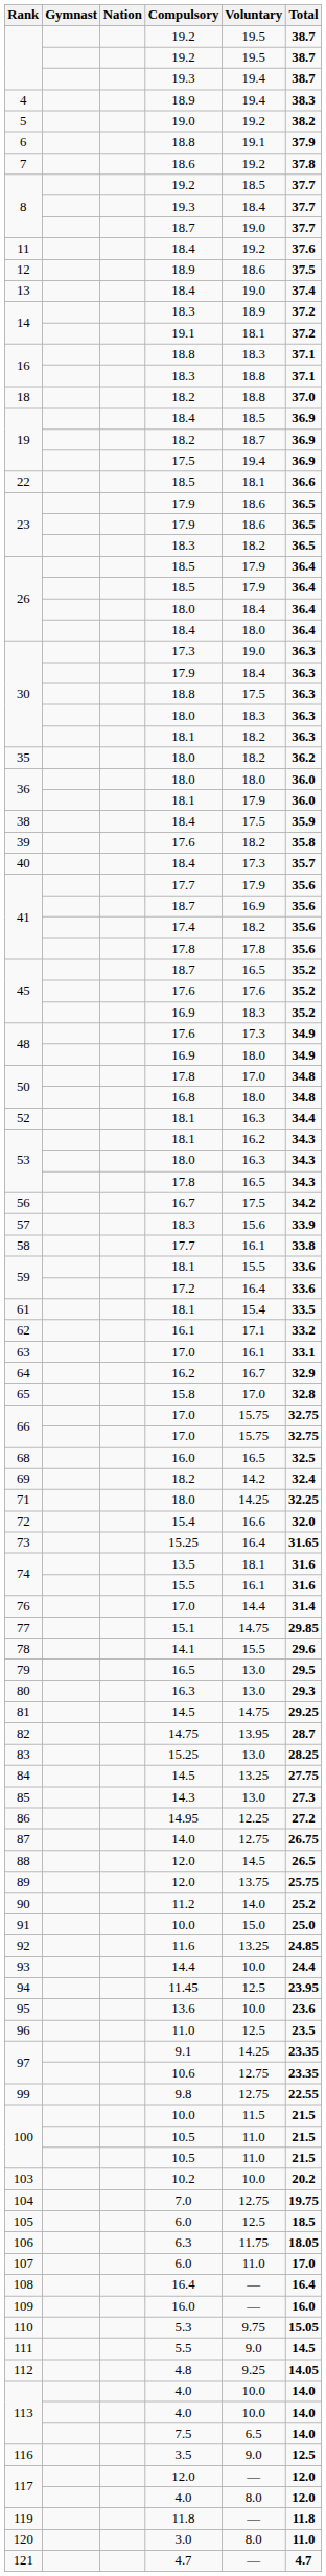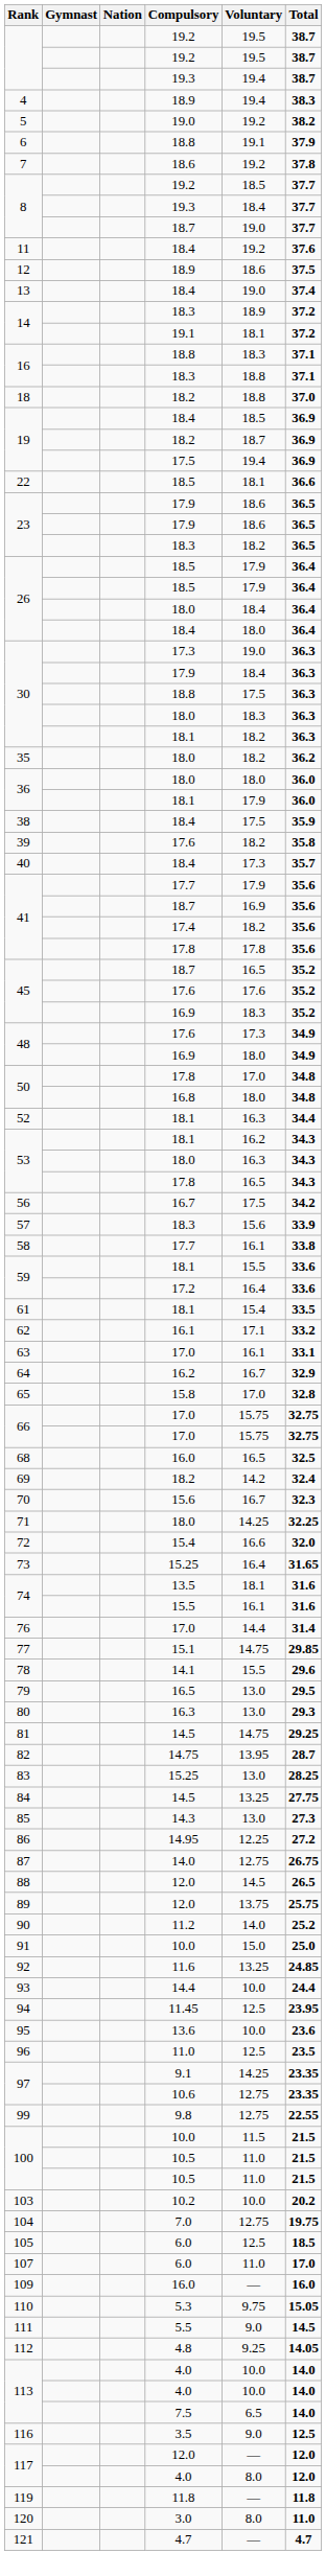 <table class="wikitable sortable" style="text-align:center">
 <tr>
 <th>Rank</th>
 <th>Gymnast</th>
 <th>Nation</th>
 <th>Compulsory</th>
 <th>Voluntary</th>
 <th>Total</th>
 </tr>
 <tr>
 <td rowspan=3></td>
 <td align=left></td>
 <td align="left"></td>
 <td>19.2</td>
 <td>19.5</td>
 <td><strong>38.7</strong></td>
 </tr>
 <tr>
 <td align="left"></td>
 <td align="left"></td>
 <td>19.2</td>
 <td>19.5</td>
 <td><strong>38.7</strong></td>
 </tr>
 <tr>
 <td align=left></td>
 <td align="left"></td>
 <td>19.3</td>
 <td>19.4</td>
 <td><strong>38.7</strong></td>
 </tr>
 <tr>
 <td>4</td>
 <td align=left></td>
 <td align="left"></td>
 <td>18.9</td>
 <td>19.4</td>
 <td><strong>38.3</strong></td>
 </tr>
 <tr>
 <td>5</td>
 <td align="left"></td>
 <td align="left"></td>
 <td>19.0</td>
 <td>19.2</td>
 <td><strong>38.2</strong></td>
 </tr>
 <tr>
 <td>6</td>
 <td align=left></td>
 <td align="left"></td>
 <td>18.8</td>
 <td>19.1</td>
 <td><strong>37.9</strong></td>
 </tr>
 <tr>
 <td>7</td>
 <td align=left></td>
 <td align="left"></td>
 <td>18.6</td>
 <td>19.2</td>
 <td><strong>37.8</strong></td>
 </tr>
 <tr>
 <td rowspan=3>8</td>
 <td align=left></td>
 <td align="left"></td>
 <td>19.2</td>
 <td>18.5</td>
 <td><strong>37.7</strong></td>
 </tr>
 <tr>
 <td align=left></td>
 <td align="left"></td>
 <td>19.3</td>
 <td>18.4</td>
 <td><strong>37.7</strong></td>
 </tr>
 <tr>
 <td align=left></td>
 <td align="left"></td>
 <td>18.7</td>
 <td>19.0</td>
 <td><strong>37.7</strong></td>
 </tr>
 <tr>
 <td>11</td>
 <td align="left"></td>
 <td align="left"></td>
 <td>18.4</td>
 <td>19.2</td>
 <td><strong>37.6</strong></td>
 </tr>
 <tr>
 <td>12</td>
 <td align=left></td>
 <td align="left"></td>
 <td>18.9</td>
 <td>18.6</td>
 <td><strong>37.5</strong></td>
 </tr>
 <tr>
 <td>13</td>
 <td align=left></td>
 <td align="left"></td>
 <td>18.4</td>
 <td>19.0</td>
 <td><strong>37.4</strong></td>
 </tr>
 <tr>
 <td rowspan=2>14</td>
 <td align=left></td>
 <td align="left"></td>
 <td>18.3</td>
 <td>18.9</td>
 <td><strong>37.2</strong></td>
 </tr>
 <tr>
 <td align=left></td>
 <td align="left"></td>
 <td>19.1</td>
 <td>18.1</td>
 <td><strong>37.2</strong></td>
 </tr>
 <tr>
 <td rowspan=2>16</td>
 <td align=left></td>
 <td align="left"></td>
 <td>18.8</td>
 <td>18.3</td>
 <td><strong>37.1</strong></td>
 </tr>
 <tr>
 <td align=left></td>
 <td align="left"></td>
 <td>18.3</td>
 <td>18.8</td>
 <td><strong>37.1</strong></td>
 </tr>
 <tr>
 <td>18</td>
 <td align=left></td>
 <td align="left"></td>
 <td>18.2</td>
 <td>18.8</td>
 <td><strong>37.0</strong></td>
 </tr>
 <tr>
 <td rowspan=3>19</td>
 <td align=left></td>
 <td align="left"></td>
 <td>18.4</td>
 <td>18.5</td>
 <td><strong>36.9</strong></td>
 </tr>
 <tr>
 <td align=left></td>
 <td align="left"></td>
 <td>18.2</td>
 <td>18.7</td>
 <td><strong>36.9</strong></td>
 </tr>
 <tr>
 <td align=left></td>
 <td align="left"></td>
 <td>17.5</td>
 <td>19.4</td>
 <td><strong>36.9</strong></td>
 </tr>
 <tr>
 <td>22</td>
 <td align=left></td>
 <td align="left"></td>
 <td>18.5</td>
 <td>18.1</td>
 <td><strong>36.6</strong></td>
 </tr>
 <tr>
 <td rowspan=3>23</td>
 <td align=left></td>
 <td align="left"></td>
 <td>17.9</td>
 <td>18.6</td>
 <td><strong>36.5</strong></td>
 </tr>
 <tr>
 <td align=left></td>
 <td align="left"></td>
 <td>17.9</td>
 <td>18.6</td>
 <td><strong>36.5</strong></td>
 </tr>
 <tr>
 <td align=left></td>
 <td align="left"></td>
 <td>18.3</td>
 <td>18.2</td>
 <td><strong>36.5</strong></td>
 </tr>
 <tr>
 <td rowspan=4>26</td>
 <td align=left></td>
 <td align="left"></td>
 <td>18.5</td>
 <td>17.9</td>
 <td><strong>36.4</strong></td>
 </tr>
 <tr>
 <td align=left></td>
 <td align="left"></td>
 <td>18.5</td>
 <td>17.9</td>
 <td><strong>36.4</strong></td>
 </tr>
 <tr>
 <td align="left"></td>
 <td align="left"></td>
 <td>18.0</td>
 <td>18.4</td>
 <td><strong>36.4</strong></td>
 </tr>
 <tr>
 <td align=left></td>
 <td align="left"></td>
 <td>18.4</td>
 <td>18.0</td>
 <td><strong>36.4</strong></td>
 </tr>
 <tr>
 <td rowspan=5>30</td>
 <td align=left></td>
 <td align="left"></td>
 <td>17.3</td>
 <td>19.0</td>
 <td><strong>36.3</strong></td>
 </tr>
 <tr>
 <td align=left></td>
 <td align="left"></td>
 <td>17.9</td>
 <td>18.4</td>
 <td><strong>36.3</strong></td>
 </tr>
 <tr>
 <td align="left"></td>
 <td align="left"></td>
 <td>18.8</td>
 <td>17.5</td>
 <td><strong>36.3</strong></td>
 </tr>
 <tr>
 <td align=left></td>
 <td align="left"></td>
 <td>18.0</td>
 <td>18.3</td>
 <td><strong>36.3</strong></td>
 </tr>
 <tr>
 <td align="left"></td>
 <td align="left"></td>
 <td>18.1</td>
 <td>18.2</td>
 <td><strong>36.3</strong></td>
 </tr>
 <tr>
 <td>35</td>
 <td align=left></td>
 <td align="left"></td>
 <td>18.0</td>
 <td>18.2</td>
 <td><strong>36.2</strong></td>
 </tr>
 <tr>
 <td rowspan=2>36</td>
 <td align=left></td>
 <td align="left"></td>
 <td>18.0</td>
 <td>18.0</td>
 <td><strong>36.0</strong></td>
 </tr>
 <tr>
 <td align=left></td>
 <td align="left"></td>
 <td>18.1</td>
 <td>17.9</td>
 <td><strong>36.0</strong></td>
 </tr>
 <tr>
 <td>38</td>
 <td align=left></td>
 <td align="left"></td>
 <td>18.4</td>
 <td>17.5</td>
 <td><strong>35.9</strong></td>
 </tr>
 <tr>
 <td>39</td>
 <td align=left></td>
 <td align="left"></td>
 <td>17.6</td>
 <td>18.2</td>
 <td><strong>35.8</strong></td>
 </tr>
 <tr>
 <td>40</td>
 <td align=left></td>
 <td align="left"></td>
 <td>18.4</td>
 <td>17.3</td>
 <td><strong>35.7</strong></td>
 </tr>
 <tr>
 <td rowspan=4>41</td>
 <td align="left"></td>
 <td align="left"></td>
 <td>17.7</td>
 <td>17.9</td>
 <td><strong>35.6</strong></td>
 </tr>
 <tr>
 <td align=left></td>
 <td align="left"></td>
 <td>18.7</td>
 <td>16.9</td>
 <td><strong>35.6</strong></td>
 </tr>
 <tr>
 <td align="left"></td>
 <td align="left"></td>
 <td>17.4</td>
 <td>18.2</td>
 <td><strong>35.6</strong></td>
 </tr>
 <tr>
 <td align=left></td>
 <td align="left"></td>
 <td>17.8</td>
 <td>17.8</td>
 <td><strong>35.6</strong></td>
 </tr>
 <tr>
 <td rowspan=3>45</td>
 <td align=left></td>
 <td align="left"></td>
 <td>18.7</td>
 <td>16.5</td>
 <td><strong>35.2</strong></td>
 </tr>
 <tr>
 <td align=left></td>
 <td align="left"></td>
 <td>17.6</td>
 <td>17.6</td>
 <td><strong>35.2</strong></td>
 </tr>
 <tr>
 <td align=left></td>
 <td align="left"></td>
 <td>16.9</td>
 <td>18.3</td>
 <td><strong>35.2</strong></td>
 </tr>
 <tr>
 <td rowspan=2>48</td>
 <td align=left></td>
 <td align="left"></td>
 <td>17.6</td>
 <td>17.3</td>
 <td><strong>34.9</strong></td>
 </tr>
 <tr>
 <td align=left></td>
 <td align="left"></td>
 <td>16.9</td>
 <td>18.0</td>
 <td><strong>34.9</strong></td>
 </tr>
 <tr>
 <td rowspan=2>50</td>
 <td align=left></td>
 <td align="left"></td>
 <td>17.8</td>
 <td>17.0</td>
 <td><strong>34.8</strong></td>
 </tr>
 <tr>
 <td align=left></td>
 <td align="left"></td>
 <td>16.8</td>
 <td>18.0</td>
 <td><strong>34.8</strong></td>
 </tr>
 <tr>
 <td>52</td>
 <td align=left></td>
 <td align="left"></td>
 <td>18.1</td>
 <td>16.3</td>
 <td><strong>34.4</strong></td>
 </tr>
 <tr>
 <td rowspan=3>53</td>
 <td align=left></td>
 <td align="left"></td>
 <td>18.1</td>
 <td>16.2</td>
 <td><strong>34.3</strong></td>
 </tr>
 <tr>
 <td align="left"></td>
 <td align="left"></td>
 <td>18.0</td>
 <td>16.3</td>
 <td><strong>34.3</strong></td>
 </tr>
 <tr>
 <td align=left></td>
 <td align="left"></td>
 <td>17.8</td>
 <td>16.5</td>
 <td><strong>34.3</strong></td>
 </tr>
 <tr>
 <td>56</td>
 <td align="left"></td>
 <td align="left"></td>
 <td>16.7</td>
 <td>17.5</td>
 <td><strong>34.2</strong></td>
 </tr>
 <tr>
 <td>57</td>
 <td align=left></td>
 <td align="left"></td>
 <td>18.3</td>
 <td>15.6</td>
 <td><strong>33.9</strong></td>
 </tr>
 <tr>
 <td>58</td>
 <td align="left"></td>
 <td align="left"></td>
 <td>17.7</td>
 <td>16.1</td>
 <td><strong>33.8</strong></td>
 </tr>
 <tr>
 <td rowspan=2>59</td>
 <td align=left></td>
 <td align="left"></td>
 <td>18.1</td>
 <td>15.5</td>
 <td><strong>33.6</strong></td>
 </tr>
 <tr>
 <td align=left></td>
 <td align="left"></td>
 <td>17.2</td>
 <td>16.4</td>
 <td><strong>33.6</strong></td>
 </tr>
 <tr>
 <td>61</td>
 <td align=left></td>
 <td align="left"></td>
 <td>18.1</td>
 <td>15.4</td>
 <td><strong>33.5</strong></td>
 </tr>
 <tr>
 <td>62</td>
 <td align=left></td>
 <td align="left"></td>
 <td>16.1</td>
 <td>17.1</td>
 <td><strong>33.2</strong></td>
 </tr>
 <tr>
 <td>63</td>
 <td align=left></td>
 <td align="left"></td>
 <td>17.0</td>
 <td>16.1</td>
 <td><strong>33.1</strong></td>
 </tr>
 <tr>
 <td>64</td>
 <td align=left></td>
 <td align="left"></td>
 <td>16.2</td>
 <td>16.7</td>
 <td><strong>32.9</strong></td>
 </tr>
 <tr>
 <td>65</td>
 <td align=left></td>
 <td align="left"></td>
 <td>15.8</td>
 <td>17.0</td>
 <td><strong>32.8</strong></td>
 </tr>
 <tr>
 <td rowspan=2>66</td>
 <td align=left></td>
 <td align="left"></td>
 <td>17.0</td>
 <td>15.75</td>
 <td><strong>32.75</strong></td>
 </tr>
 <tr>
 <td align=left></td>
 <td align="left"></td>
 <td>17.0</td>
 <td>15.75</td>
 <td><strong>32.75</strong></td>
 </tr>
 <tr>
 <td>68</td>
 <td align=left></td>
 <td align="left"></td>
 <td>16.0</td>
 <td>16.5</td>
 <td><strong>32.5</strong></td>
 </tr>
 <tr>
 <td>69</td>
 <td align="left"></td>
 <td align="left"></td>
 <td>18.2</td>
 <td>14.2</td>
 <td><strong>32.4</strong></td>
 </tr>
 <tr>
+<td>70</td>
+<td align=left></td>
+<td align="left"></td>
+<td>15.6</td>
+<td>16.7</td>
+<td><strong>32.3</strong></td>
+</tr>
+<tr>
 <td>71</td>
 <td align=left></td>
 <td align="left"></td>
 <td>18.0</td>
 <td>14.25</td>
 <td><strong>32.25</strong></td>
 </tr>
 <tr>
 <td>72</td>
 <td align=left></td>
 <td align="left"></td>
 <td>15.4</td>
 <td>16.6</td>
 <td><strong>32.0</strong></td>
 </tr>
 <tr>
 <td>73</td>
 <td align=left></td>
 <td align="left"></td>
 <td>15.25</td>
 <td>16.4</td>
 <td><strong>31.65</strong></td>
 </tr>
 <tr>
 <td rowspan=2>74</td>
 <td align=left></td>
 <td align="left"></td>
 <td>13.5</td>
 <td>18.1</td>
 <td><strong>31.6</strong></td>
 </tr>
 <tr>
 <td align="left"></td>
 <td align="left"></td>
 <td>15.5</td>
 <td>16.1</td>
 <td><strong>31.6</strong></td>
 </tr>
 <tr>
 <td>76</td>
 <td align=left></td>
 <td align="left"></td>
 <td>17.0</td>
 <td>14.4</td>
 <td><strong>31.4</strong></td>
 </tr>
 <tr>
 <td>77</td>
 <td align=left></td>
 <td align="left"></td>
 <td>15.1</td>
 <td>14.75</td>
 <td><strong>29.85</strong></td>
 </tr>
 <tr>
 <td>78</td>
 <td align=left></td>
 <td align="left"></td>
 <td>14.1</td>
 <td>15.5</td>
 <td><strong>29.6</strong></td>
 </tr>
 <tr>
 <td>79</td>
 <td align=left></td>
 <td align="left"></td>
 <td>16.5</td>
 <td>13.0</td>
 <td><strong>29.5</strong></td>
 </tr>
 <tr>
 <td>80</td>
 <td align=left></td>
 <td align="left"></td>
 <td>16.3</td>
 <td>13.0</td>
 <td><strong>29.3</strong></td>
 </tr>
 <tr>
 <td>81</td>
 <td align=left></td>
 <td align="left"></td>
 <td>14.5</td>
 <td>14.75</td>
 <td><strong>29.25</strong></td>
 </tr>
 <tr>
 <td>82</td>
 <td align=left></td>
 <td align="left"></td>
 <td>14.75</td>
 <td>13.95</td>
 <td><strong>28.7</strong></td>
 </tr>
 <tr>
 <td>83</td>
 <td align=left></td>
 <td align="left"></td>
 <td>15.25</td>
 <td>13.0</td>
 <td><strong>28.25</strong></td>
 </tr>
 <tr>
 <td>84</td>
 <td align=left></td>
 <td align="left"></td>
 <td>14.5</td>
 <td>13.25</td>
 <td><strong>27.75</strong></td>
 </tr>
 <tr>
 <td>85</td>
 <td align=left></td>
 <td align="left"></td>
 <td>14.3</td>
 <td>13.0</td>
 <td><strong>27.3</strong></td>
 </tr>
 <tr>
 <td>86</td>
 <td align=left></td>
 <td align="left"></td>
 <td>14.95</td>
 <td>12.25</td>
 <td><strong>27.2</strong></td>
 </tr>
 <tr>
 <td>87</td>
 <td align=left></td>
 <td align="left"></td>
 <td>14.0</td>
 <td>12.75</td>
 <td><strong>26.75</strong></td>
 </tr>
 <tr>
 <td>88</td>
 <td align=left></td>
 <td align="left"></td>
 <td>12.0</td>
 <td>14.5</td>
 <td><strong>26.5</strong></td>
 </tr>
 <tr>
 <td>89</td>
 <td align=left></td>
 <td align="left"></td>
 <td>12.0</td>
 <td>13.75</td>
 <td><strong>25.75</strong></td>
 </tr>
 <tr>
 <td>90</td>
 <td align=left></td>
 <td align="left"></td>
 <td>11.2</td>
 <td>14.0</td>
 <td><strong>25.2</strong></td>
 </tr>
 <tr>
 <td>91</td>
 <td align=left></td>
 <td align="left"></td>
 <td>10.0</td>
 <td>15.0</td>
 <td><strong>25.0</strong></td>
 </tr>
 <tr>
 <td>92</td>
 <td align=left></td>
 <td align="left"></td>
 <td>11.6</td>
 <td>13.25</td>
 <td><strong>24.85</strong></td>
 </tr>
 <tr>
 <td>93</td>
 <td align=left></td>
 <td align="left"></td>
 <td>14.4</td>
 <td>10.0</td>
 <td><strong>24.4</strong></td>
 </tr>
 <tr>
 <td>94</td>
 <td align=left></td>
 <td align="left"></td>
 <td>11.45</td>
 <td>12.5</td>
 <td><strong>23.95</strong></td>
 </tr>
 <tr>
 <td>95</td>
 <td align=left></td>
 <td align="left"></td>
 <td>13.6</td>
 <td>10.0</td>
 <td><strong>23.6</strong></td>
 </tr>
 <tr>
 <td>96</td>
 <td align=left></td>
 <td align="left"></td>
 <td>11.0</td>
 <td>12.5</td>
 <td><strong>23.5</strong></td>
 </tr>
 <tr>
 <td rowspan=2>97</td>
 <td align="left"></td>
 <td align="left"></td>
 <td>9.1</td>
 <td>14.25</td>
 <td><strong>23.35</strong></td>
 </tr>
 <tr>
 <td align=left></td>
 <td align="left"></td>
 <td>10.6</td>
 <td>12.75</td>
 <td><strong>23.35</strong></td>
 </tr>
 <tr>
 <td>99</td>
 <td align=left></td>
 <td align="left"></td>
 <td>9.8</td>
 <td>12.75</td>
 <td><strong>22.55</strong></td>
 </tr>
 <tr>
 <td rowspan=3>100</td>
 <td align=left></td>
 <td align="left"></td>
 <td>10.0</td>
 <td>11.5</td>
 <td><strong>21.5</strong></td>
 </tr>
 <tr>
 <td align=left></td>
 <td align="left"></td>
 <td>10.5</td>
 <td>11.0</td>
 <td><strong>21.5</strong></td>
 </tr>
 <tr>
 <td align=left></td>
 <td align="left"></td>
 <td>10.5</td>
 <td>11.0</td>
 <td><strong>21.5</strong></td>
 </tr>
 <tr>
 <td>103</td>
 <td align=left></td>
 <td align="left"></td>
 <td>10.2</td>
 <td>10.0</td>
 <td><strong>20.2</strong></td>
 </tr>
 <tr>
 <td>104</td>
 <td align=left></td>
 <td align="left"></td>
 <td>7.0</td>
 <td>12.75</td>
 <td><strong>19.75</strong></td>
 </tr>
 <tr>
 <td>105</td>
 <td align=left></td>
 <td align="left"></td>
 <td>6.0</td>
 <td>12.5</td>
 <td><strong>18.5</strong></td>
 </tr>
 <tr>
-<td>106</td>
-<td align="left"></td>
-<td align="left"></td>
-<td>6.3</td>
-<td>11.75</td>
-<td><strong>18.05</strong></td>
-</tr>
-<tr>
 <td>107</td>
 <td align=left></td>
 <td align="left"></td>
 <td>6.0</td>
 <td>11.0</td>
 <td><strong>17.0</strong></td>
-</tr>
-<tr>
-<td>108</td>
-<td align=left></td>
-<td align="left"></td>
-<td>16.4</td>
-<td data-sort-value=0.0>—</td>
-<td><strong>16.4</strong></td>
 </tr>
 <tr>
 <td>109</td>
 <td align=left></td>
 <td align="left"></td>
 <td>16.0</td>
 <td data-sort-value=0.0>—</td>
 <td><strong>16.0</strong></td>
 </tr>
 <tr>
 <td>110</td>
 <td align=left></td>
 <td align="left"></td>
 <td>5.3</td>
 <td>9.75</td>
 <td><strong>15.05</strong></td>
 </tr>
 <tr>
 <td>111</td>
 <td align=left></td>
 <td align="left"></td>
 <td>5.5</td>
 <td>9.0</td>
 <td><strong>14.5</strong></td>
 </tr>
 <tr>
 <td>112</td>
 <td align=left></td>
 <td align="left"></td>
 <td>4.8</td>
 <td>9.25</td>
 <td><strong>14.05</strong></td>
 </tr>
 <tr>
 <td rowspan=3>113</td>
 <td align=left></td>
 <td align="left"></td>
 <td>4.0</td>
 <td>10.0</td>
 <td><strong>14.0</strong></td>
 </tr>
 <tr>
 <td align=left></td>
 <td align="left"></td>
 <td>4.0</td>
 <td>10.0</td>
 <td><strong>14.0</strong></td>
 </tr>
 <tr>
 <td align=left></td>
 <td align="left"></td>
 <td>7.5</td>
 <td>6.5</td>
 <td><strong>14.0</strong></td>
 </tr>
 <tr>
 <td>116</td>
 <td align=left></td>
 <td align="left"></td>
 <td>3.5</td>
 <td>9.0</td>
 <td><strong>12.5</strong></td>
 </tr>
 <tr>
 <td rowspan=2>117</td>
 <td align=left></td>
 <td align="left"></td>
 <td>12.0</td>
 <td data-sort-value=0.0>—</td>
 <td><strong>12.0</strong></td>
 </tr>
 <tr>
 <td align=left></td>
 <td align="left"></td>
 <td>4.0</td>
 <td>8.0</td>
 <td><strong>12.0</strong></td>
 </tr>
 <tr>
 <td>119</td>
 <td align=left></td>
 <td align="left"></td>
 <td>11.8</td>
 <td data-sort-value=0.0>—</td>
 <td><strong>11.8</strong></td>
 </tr>
 <tr>
 <td>120</td>
 <td align="left"></td>
 <td align="left"></td>
 <td>3.0</td>
 <td>8.0</td>
 <td><strong>11.0</strong></td>
 </tr>
 <tr>
 <td>121</td>
 <td align=left></td>
 <td align="left"></td>
 <td>4.7</td>
 <td data-sort-value=0.0>—</td>
 <td><strong>4.7</strong></td>
 </tr>
 </table>
